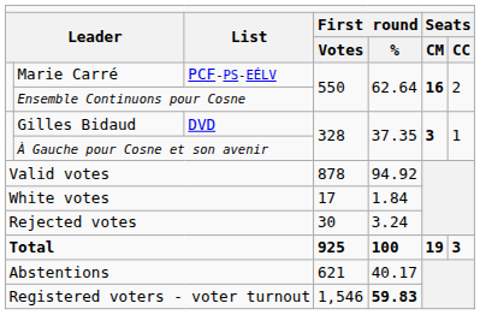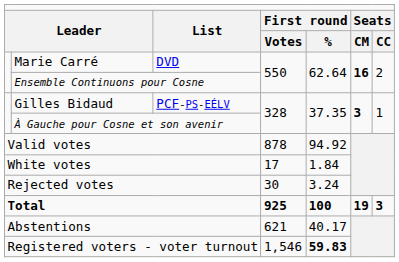 <table class="wikitable">
 <tr>
 <td colspan="7"></td>
 </tr>
 <tr>
 <th colspan="2" rowspan="2">Leader</th>
 <th rowspan="2">List</th>
 <th colspan="2">First round</th>
 <th colspan="2">Seats</th>
 </tr>
 <tr>
 <th>Votes</th>
 <th>%</th>
 <th>CM</th>
 <th>CC</th>
 </tr>
 <tr>
 <td rowspan="2"></td>
 <td>Marie Carré</td>
-<td><a href='#'>PCF</a><small>-<a href='#'>PS</a>-<a href='#'>EÉLV</a></small></td>
+<td><a href='#'>DVD</a></td>
 <td rowspan="2">550</td>
 <td rowspan="2">62.64</td>
 <td rowspan="2"><strong>16</strong></td>
 <td rowspan="2">2</td>
 </tr>
 <tr>
 <td colspan="2"><em><small>Ensemble Continuons pour Cosne</small></em></td>
 </tr>
 <tr>
 <td rowspan="2"></td>
 <td>Gilles Bidaud</td>
-<td><a href='#'>DVD</a></td>
+<td><a href='#'>PCF</a><small>-<a href='#'>PS</a>-<a href='#'>EÉLV</a></small></td>
 <td rowspan="2">328</td>
 <td rowspan="2">37.35</td>
 <td rowspan="2"><strong>3</strong></td>
 <td rowspan="2">1</td>
 </tr>
 <tr>
 <td colspan="2"><em><small>À Gauche pour Cosne et son avenir</small></em></td>
 </tr>
 <tr>
 <td colspan="3">Valid votes</td>
 <td>878</td>
 <td>94.92</td>
 <th colspan="2" rowspan="3"></th>
 </tr>
 <tr>
 <td colspan="3">White votes</td>
 <td>17</td>
 <td>1.84</td>
 </tr>
 <tr>
 <td colspan="3">Rejected votes</td>
 <td>30</td>
 <td>3.24</td>
 </tr>
 <tr>
 <td colspan="3"><strong>Total</strong></td>
 <td><strong>925</strong></td>
 <td><strong>100</strong></td>
 <td><strong>19</strong></td>
 <td><strong>3</strong></td>
 </tr>
 <tr>
 <td colspan="3">Abstentions</td>
 <td>621</td>
 <td>40.17</td>
 <th colspan="2" rowspan="2"></th>
 </tr>
 <tr>
 <td colspan="3">Registered voters - voter turnout</td>
 <td>1,546</td>
 <td><strong>59.83</strong></td>
 </tr>
 </table>
